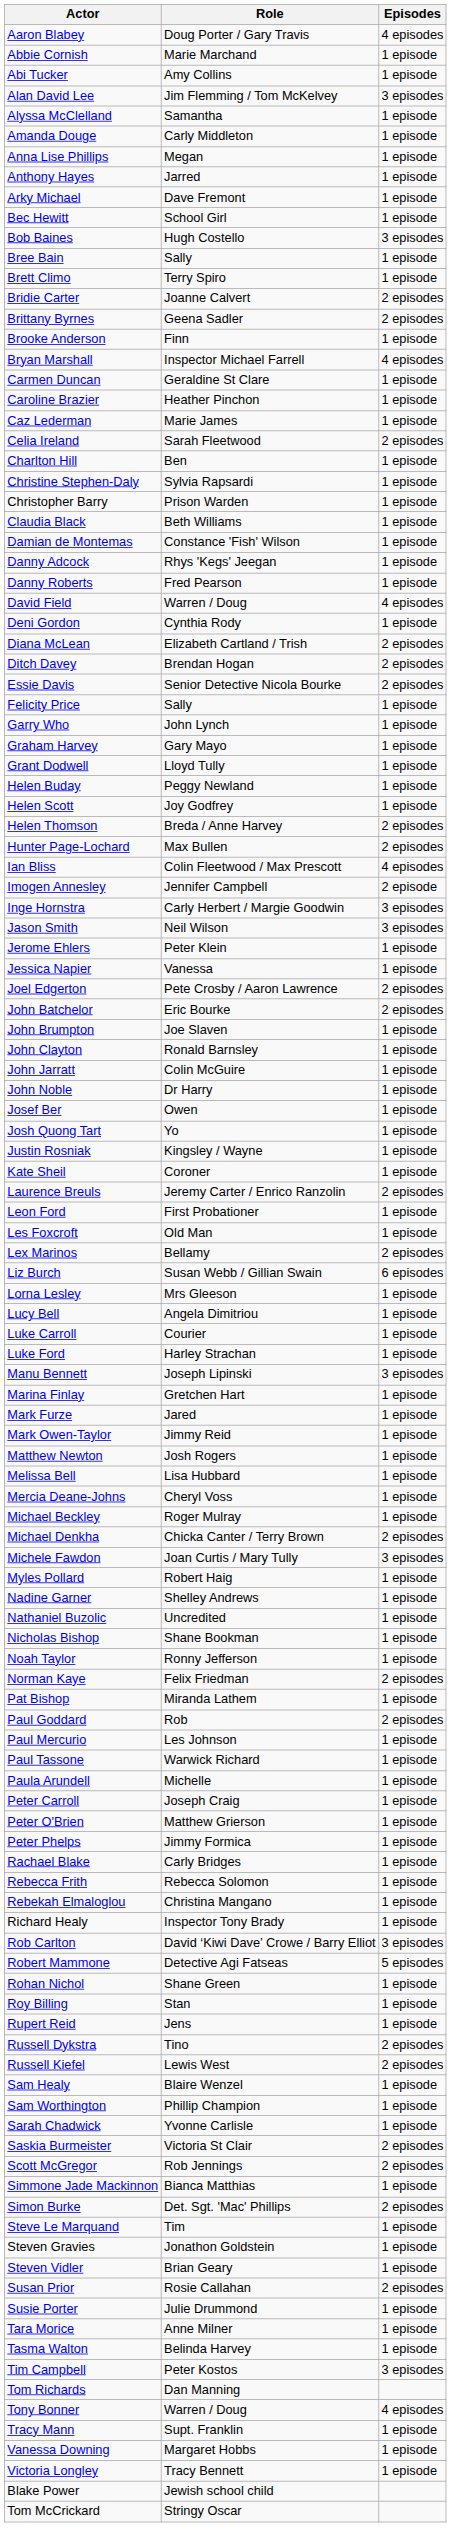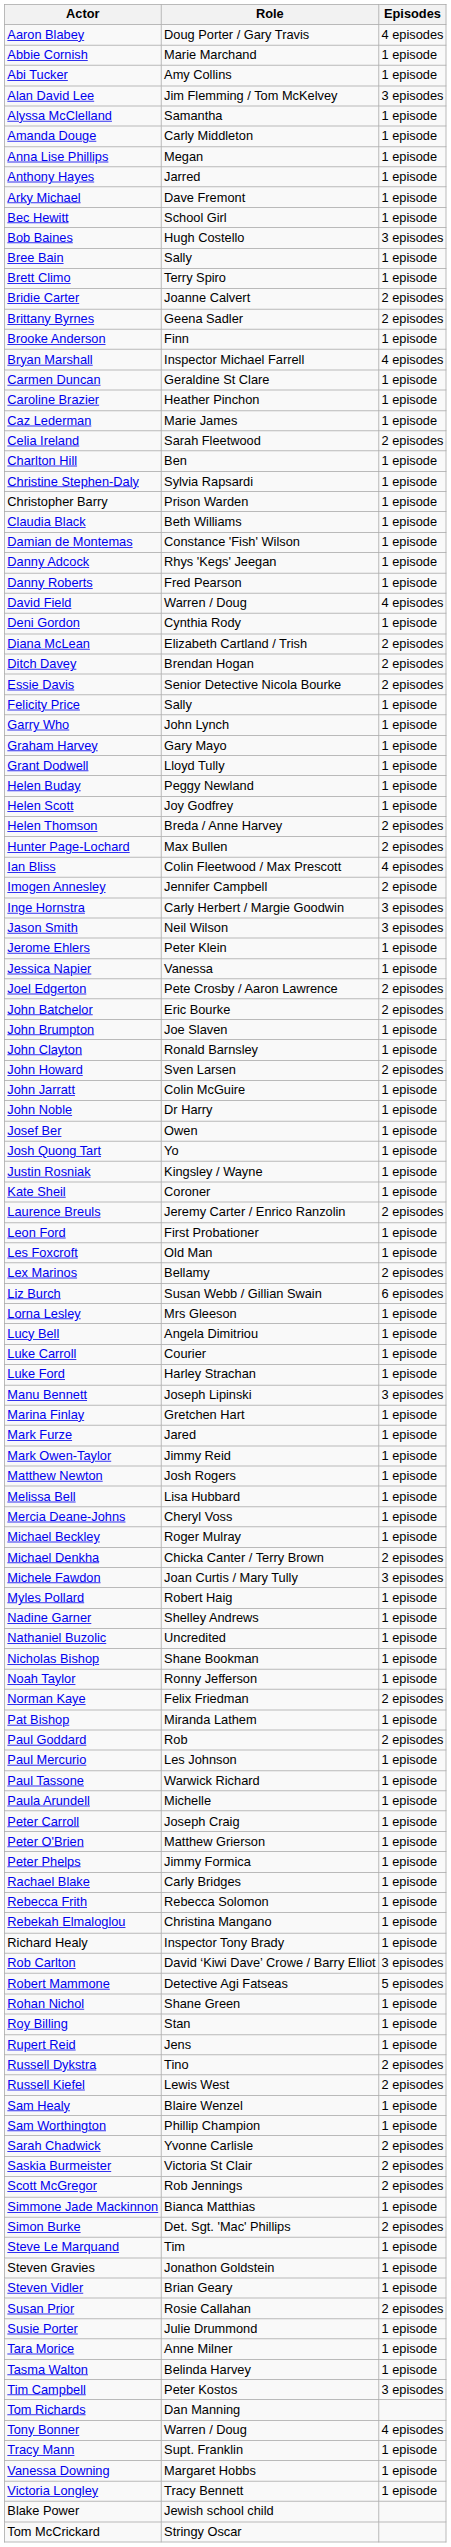 <table class="wikitable">
 <tr>
 <th>Actor</th>
 <th>Role</th>
 <th>Episodes</th>
 </tr>
 <tr>
 <td><a href='#'>Aaron Blabey</a></td>
 <td>Doug Porter / Gary Travis</td>
 <td>4 episodes</td>
 </tr>
 <tr>
 <td><a href='#'>Abbie Cornish</a></td>
 <td>Marie Marchand</td>
 <td>1 episode</td>
 </tr>
 <tr>
 <td><a href='#'>Abi Tucker</a></td>
 <td>Amy Collins</td>
 <td>1 episode</td>
 </tr>
 <tr>
 <td><a href='#'>Alan David Lee</a></td>
 <td>Jim Flemming / Tom McKelvey</td>
 <td>3 episodes</td>
 </tr>
 <tr>
 <td><a href='#'>Alyssa McClelland</a></td>
 <td>Samantha</td>
 <td>1 episode</td>
 </tr>
 <tr>
 <td><a href='#'>Amanda Douge</a></td>
 <td>Carly Middleton</td>
 <td>1 episode</td>
 </tr>
 <tr>
 <td><a href='#'>Anna Lise Phillips</a></td>
 <td>Megan</td>
 <td>1 episode</td>
 </tr>
 <tr>
 <td><a href='#'>Anthony Hayes</a></td>
 <td>Jarred</td>
 <td>1 episode</td>
 </tr>
 <tr>
 <td><a href='#'>Arky Michael</a></td>
 <td>Dave Fremont</td>
 <td>1 episode</td>
 </tr>
 <tr>
 <td><a href='#'>Bec Hewitt</a></td>
 <td>School Girl</td>
 <td>1 episode</td>
 </tr>
 <tr>
 <td><a href='#'>Bob Baines</a></td>
 <td>Hugh Costello</td>
 <td>3 episodes</td>
 </tr>
 <tr>
 <td><a href='#'>Bree Bain</a></td>
 <td>Sally</td>
 <td>1 episode</td>
 </tr>
 <tr>
 <td><a href='#'>Brett Climo</a></td>
 <td>Terry Spiro</td>
 <td>1 episode</td>
 </tr>
 <tr>
 <td><a href='#'>Bridie Carter</a></td>
 <td>Joanne Calvert</td>
 <td>2 episodes</td>
 </tr>
 <tr>
 <td><a href='#'>Brittany Byrnes</a></td>
 <td>Geena Sadler</td>
 <td>2 episodes</td>
 </tr>
 <tr>
 <td><a href='#'>Brooke Anderson</a></td>
 <td>Finn</td>
 <td>1 episode</td>
 </tr>
 <tr>
 <td><a href='#'>Bryan Marshall</a></td>
 <td>Inspector Michael Farrell</td>
 <td>4 episodes</td>
 </tr>
 <tr>
 <td><a href='#'>Carmen Duncan</a></td>
 <td>Geraldine St Clare</td>
 <td>1 episode</td>
 </tr>
 <tr>
 <td><a href='#'>Caroline Brazier</a></td>
 <td>Heather Pinchon</td>
 <td>1 episode</td>
 </tr>
 <tr>
 <td><a href='#'>Caz Lederman</a></td>
 <td>Marie James</td>
 <td>1 episode</td>
 </tr>
 <tr>
 <td><a href='#'>Celia Ireland</a></td>
 <td>Sarah Fleetwood</td>
 <td>2 episodes</td>
 </tr>
 <tr>
 <td><a href='#'>Charlton Hill</a></td>
 <td>Ben</td>
 <td>1 episode</td>
 </tr>
 <tr>
 <td><a href='#'>Christine Stephen-Daly</a></td>
 <td>Sylvia Rapsardi</td>
 <td>1 episode</td>
 </tr>
 <tr>
 <td>Christopher Barry</td>
 <td>Prison Warden</td>
 <td>1 episode</td>
 </tr>
 <tr>
 <td><a href='#'>Claudia Black</a></td>
 <td>Beth Williams</td>
 <td>1 episode</td>
 </tr>
 <tr>
 <td><a href='#'>Damian de Montemas</a></td>
 <td>Constance 'Fish' Wilson</td>
 <td>1 episode</td>
 </tr>
 <tr>
 <td><a href='#'>Danny Adcock</a></td>
 <td>Rhys 'Kegs' Jeegan</td>
 <td>1 episode</td>
 </tr>
 <tr>
 <td><a href='#'>Danny Roberts</a></td>
 <td>Fred Pearson</td>
 <td>1 episode</td>
 </tr>
 <tr>
 <td><a href='#'>David Field</a></td>
 <td>Warren / Doug</td>
 <td>4 episodes</td>
 </tr>
 <tr>
 <td><a href='#'>Deni Gordon</a></td>
 <td>Cynthia Rody</td>
 <td>1 episode</td>
 </tr>
 <tr>
 <td><a href='#'>Diana McLean</a></td>
 <td>Elizabeth Cartland / Trish</td>
 <td>2 episodes</td>
 </tr>
 <tr>
 <td><a href='#'>Ditch Davey</a></td>
 <td>Brendan Hogan</td>
 <td>2 episodes</td>
 </tr>
 <tr>
 <td><a href='#'>Essie Davis</a></td>
 <td>Senior Detective Nicola Bourke</td>
 <td>2 episodes</td>
 </tr>
 <tr>
 <td><a href='#'>Felicity Price</a></td>
 <td>Sally</td>
 <td>1 episode</td>
 </tr>
 <tr>
 <td><a href='#'>Garry Who</a></td>
 <td>John Lynch</td>
 <td>1 episode</td>
 </tr>
 <tr>
 <td><a href='#'>Graham Harvey</a></td>
 <td>Gary Mayo</td>
 <td>1 episode</td>
 </tr>
 <tr>
 <td><a href='#'>Grant Dodwell</a></td>
 <td>Lloyd Tully</td>
 <td>1 episode</td>
 </tr>
 <tr>
 <td><a href='#'>Helen Buday</a></td>
 <td>Peggy Newland</td>
 <td>1 episode</td>
 </tr>
 <tr>
 <td><a href='#'>Helen Scott</a></td>
 <td>Joy Godfrey</td>
 <td>1 episode</td>
 </tr>
 <tr>
 <td><a href='#'>Helen Thomson</a></td>
 <td>Breda / Anne Harvey</td>
 <td>2 episodes</td>
 </tr>
 <tr>
 <td><a href='#'>Hunter Page-Lochard</a></td>
 <td>Max Bullen</td>
 <td>2 episodes</td>
 </tr>
 <tr>
 <td><a href='#'>Ian Bliss</a></td>
 <td>Colin Fleetwood / Max Prescott</td>
 <td>4 episodes</td>
 </tr>
 <tr>
 <td><a href='#'>Imogen Annesley</a></td>
 <td>Jennifer Campbell</td>
 <td>2 episode</td>
 </tr>
 <tr>
 <td><a href='#'>Inge Hornstra</a></td>
 <td>Carly Herbert / Margie Goodwin</td>
 <td>3 episodes</td>
 </tr>
 <tr>
 <td><a href='#'>Jason Smith</a></td>
 <td>Neil Wilson</td>
 <td>3 episodes</td>
 </tr>
 <tr>
 <td><a href='#'>Jerome Ehlers</a></td>
 <td>Peter Klein</td>
 <td>1 episode</td>
 </tr>
 <tr>
 <td><a href='#'>Jessica Napier</a></td>
 <td>Vanessa</td>
 <td>1 episode</td>
 </tr>
 <tr>
 <td><a href='#'>Joel Edgerton</a></td>
 <td>Pete Crosby / Aaron Lawrence</td>
 <td>2 episodes</td>
 </tr>
 <tr>
 <td><a href='#'>John Batchelor</a></td>
 <td>Eric Bourke</td>
 <td>2 episodes</td>
 </tr>
 <tr>
 <td><a href='#'>John Brumpton</a></td>
 <td>Joe Slaven</td>
 <td>1 episode</td>
 </tr>
 <tr>
 <td><a href='#'>John Clayton</a></td>
 <td>Ronald Barnsley</td>
 <td>1 episode</td>
+</tr>
+<tr>
+<td><a href='#'>John Howard</a></td>
+<td>Sven Larsen</td>
+<td>2 episodes</td>
 </tr>
 <tr>
 <td><a href='#'>John Jarratt</a></td>
 <td>Colin McGuire</td>
 <td>1 episode</td>
 </tr>
 <tr>
 <td><a href='#'>John Noble</a></td>
 <td>Dr Harry</td>
 <td>1 episode</td>
 </tr>
 <tr>
 <td><a href='#'>Josef Ber</a></td>
 <td>Owen</td>
 <td>1 episode</td>
 </tr>
 <tr>
 <td><a href='#'>Josh Quong Tart</a></td>
 <td>Yo</td>
 <td>1 episode</td>
 </tr>
 <tr>
 <td><a href='#'>Justin Rosniak</a></td>
 <td>Kingsley / Wayne</td>
 <td>1 episode</td>
 </tr>
 <tr>
 <td><a href='#'>Kate Sheil</a></td>
 <td>Coroner</td>
 <td>1 episode</td>
 </tr>
 <tr>
 <td><a href='#'>Laurence Breuls</a></td>
 <td>Jeremy Carter / Enrico Ranzolin</td>
 <td>2 episodes</td>
 </tr>
 <tr>
 <td><a href='#'>Leon Ford</a></td>
 <td>First Probationer</td>
 <td>1 episode</td>
 </tr>
 <tr>
 <td><a href='#'>Les Foxcroft</a></td>
 <td>Old Man</td>
 <td>1 episode</td>
 </tr>
 <tr>
 <td><a href='#'>Lex Marinos</a></td>
 <td>Bellamy</td>
 <td>2 episodes</td>
 </tr>
 <tr>
 <td><a href='#'>Liz Burch</a></td>
 <td>Susan Webb / Gillian Swain</td>
 <td>6 episodes</td>
 </tr>
 <tr>
 <td><a href='#'>Lorna Lesley</a></td>
 <td>Mrs Gleeson</td>
 <td>1 episode</td>
 </tr>
 <tr>
 <td><a href='#'>Lucy Bell</a></td>
 <td>Angela Dimitriou</td>
 <td>1 episode</td>
 </tr>
 <tr>
 <td><a href='#'>Luke Carroll</a></td>
 <td>Courier</td>
 <td>1 episode</td>
 </tr>
 <tr>
 <td><a href='#'>Luke Ford</a></td>
 <td>Harley Strachan</td>
 <td>1 episode</td>
 </tr>
 <tr>
 <td><a href='#'>Manu Bennett</a></td>
 <td>Joseph Lipinski</td>
 <td>3 episodes</td>
 </tr>
 <tr>
 <td><a href='#'>Marina Finlay</a></td>
 <td>Gretchen Hart</td>
 <td>1 episode</td>
 </tr>
 <tr>
 <td><a href='#'>Mark Furze</a></td>
 <td>Jared</td>
 <td>1 episode</td>
 </tr>
 <tr>
 <td><a href='#'>Mark Owen-Taylor</a></td>
 <td>Jimmy Reid</td>
 <td>1 episode</td>
 </tr>
 <tr>
 <td><a href='#'>Matthew Newton</a></td>
 <td>Josh Rogers</td>
 <td>1 episode</td>
 </tr>
 <tr>
 <td><a href='#'>Melissa Bell</a></td>
 <td>Lisa Hubbard</td>
 <td>1 episode</td>
 </tr>
 <tr>
 <td><a href='#'>Mercia Deane-Johns</a></td>
 <td>Cheryl Voss</td>
 <td>1 episode</td>
 </tr>
 <tr>
 <td><a href='#'>Michael Beckley</a></td>
 <td>Roger Mulray</td>
 <td>1 episode</td>
 </tr>
 <tr>
 <td><a href='#'>Michael Denkha</a></td>
 <td>Chicka Canter / Terry Brown</td>
 <td>2 episodes</td>
 </tr>
 <tr>
 <td><a href='#'>Michele Fawdon</a></td>
 <td>Joan Curtis / Mary Tully</td>
 <td>3 episodes</td>
 </tr>
 <tr>
 <td><a href='#'>Myles Pollard</a></td>
 <td>Robert Haig</td>
 <td>1 episode</td>
 </tr>
 <tr>
 <td><a href='#'>Nadine Garner</a></td>
 <td>Shelley Andrews</td>
 <td>1 episode</td>
 </tr>
 <tr>
 <td><a href='#'>Nathaniel Buzolic</a></td>
 <td>Uncredited</td>
 <td>1 episode</td>
 </tr>
 <tr>
 <td><a href='#'>Nicholas Bishop</a></td>
 <td>Shane Bookman</td>
 <td>1 episode</td>
 </tr>
 <tr>
 <td><a href='#'>Noah Taylor</a></td>
 <td>Ronny Jefferson</td>
 <td>1 episode</td>
 </tr>
 <tr>
 <td><a href='#'>Norman Kaye</a></td>
 <td>Felix Friedman</td>
 <td>2 episodes</td>
 </tr>
 <tr>
 <td><a href='#'>Pat Bishop</a></td>
 <td>Miranda Lathem</td>
 <td>1 episode</td>
 </tr>
 <tr>
 <td><a href='#'>Paul Goddard</a></td>
 <td>Rob</td>
 <td>2 episodes</td>
 </tr>
 <tr>
 <td><a href='#'>Paul Mercurio</a></td>
 <td>Les Johnson</td>
 <td>1 episode</td>
 </tr>
 <tr>
 <td><a href='#'>Paul Tassone</a></td>
 <td>Warwick Richard</td>
 <td>1 episode</td>
 </tr>
 <tr>
 <td><a href='#'>Paula Arundell</a></td>
 <td>Michelle</td>
 <td>1 episode</td>
 </tr>
 <tr>
 <td><a href='#'>Peter Carroll</a></td>
 <td>Joseph Craig</td>
 <td>1 episode</td>
 </tr>
 <tr>
 <td><a href='#'>Peter O'Brien</a></td>
 <td>Matthew Grierson</td>
 <td>1 episode</td>
 </tr>
 <tr>
 <td><a href='#'>Peter Phelps</a></td>
 <td>Jimmy Formica</td>
 <td>1 episode</td>
 </tr>
 <tr>
 <td><a href='#'>Rachael Blake</a></td>
 <td>Carly Bridges</td>
 <td>1 episode</td>
 </tr>
 <tr>
 <td><a href='#'>Rebecca Frith</a></td>
 <td>Rebecca Solomon</td>
 <td>1 episode</td>
 </tr>
 <tr>
 <td><a href='#'>Rebekah Elmaloglou</a></td>
 <td>Christina Mangano</td>
 <td>1 episode</td>
 </tr>
 <tr>
 <td>Richard Healy</td>
 <td>Inspector Tony Brady</td>
 <td>1 episode</td>
 </tr>
 <tr>
 <td><a href='#'>Rob Carlton</a></td>
 <td>David ‘Kiwi Dave’ Crowe / Barry Elliot</td>
 <td>3 episodes</td>
 </tr>
 <tr>
 <td><a href='#'>Robert Mammone</a></td>
 <td>Detective Agi Fatseas</td>
 <td>5 episodes</td>
 </tr>
 <tr>
 <td><a href='#'>Rohan Nichol</a></td>
 <td>Shane Green</td>
 <td>1 episode</td>
 </tr>
 <tr>
 <td><a href='#'>Roy Billing</a></td>
 <td>Stan</td>
 <td>1 episode</td>
 </tr>
 <tr>
 <td><a href='#'>Rupert Reid</a></td>
 <td>Jens</td>
 <td>1 episode</td>
 </tr>
 <tr>
 <td><a href='#'>Russell Dykstra</a></td>
 <td>Tino</td>
 <td>2 episodes</td>
 </tr>
 <tr>
 <td><a href='#'>Russell Kiefel</a></td>
 <td>Lewis West</td>
 <td>2 episodes</td>
 </tr>
 <tr>
 <td><a href='#'>Sam Healy</a></td>
 <td>Blaire Wenzel</td>
 <td>1 episode</td>
 </tr>
 <tr>
 <td><a href='#'>Sam Worthington</a></td>
 <td>Phillip Champion</td>
 <td>1 episode</td>
 </tr>
 <tr>
 <td><a href='#'>Sarah Chadwick</a></td>
 <td>Yvonne Carlisle</td>
-<td>1 episode</td>
+<td>2 episodes</td>
 </tr>
 <tr>
 <td><a href='#'>Saskia Burmeister</a></td>
 <td>Victoria St Clair</td>
 <td>2 episodes</td>
 </tr>
 <tr>
 <td><a href='#'>Scott McGregor</a></td>
 <td>Rob Jennings</td>
 <td>2 episodes</td>
 </tr>
 <tr>
 <td><a href='#'>Simmone Jade Mackinnon</a></td>
 <td>Bianca Matthias</td>
 <td>1 episode</td>
 </tr>
 <tr>
 <td><a href='#'>Simon Burke</a></td>
 <td>Det. Sgt. 'Mac' Phillips</td>
 <td>2 episodes</td>
 </tr>
 <tr>
 <td><a href='#'>Steve Le Marquand</a></td>
 <td>Tim</td>
 <td>1 episode</td>
 </tr>
 <tr>
 <td>Steven Gravies</td>
 <td>Jonathon Goldstein</td>
 <td>1 episode</td>
 </tr>
 <tr>
 <td><a href='#'>Steven Vidler</a></td>
 <td>Brian Geary</td>
 <td>1 episode</td>
 </tr>
 <tr>
 <td><a href='#'>Susan Prior</a></td>
 <td>Rosie Callahan</td>
 <td>2 episodes</td>
 </tr>
 <tr>
 <td><a href='#'>Susie Porter</a></td>
 <td>Julie Drummond</td>
 <td>1 episode</td>
 </tr>
 <tr>
 <td><a href='#'>Tara Morice</a></td>
 <td>Anne Milner</td>
 <td>1 episode</td>
 </tr>
 <tr>
 <td><a href='#'>Tasma Walton</a></td>
 <td>Belinda Harvey</td>
 <td>1 episode</td>
 </tr>
 <tr>
 <td><a href='#'>Tim Campbell</a></td>
 <td>Peter Kostos</td>
 <td>3 episodes</td>
 </tr>
 <tr>
 <td><a href='#'>Tom Richards</a></td>
 <td>Dan Manning</td>
 <td></td>
 </tr>
 <tr>
 <td><a href='#'>Tony Bonner</a></td>
 <td>Warren / Doug</td>
 <td>4 episodes</td>
 </tr>
 <tr>
 <td><a href='#'>Tracy Mann</a></td>
 <td>Supt. Franklin</td>
 <td>1 episode</td>
 </tr>
 <tr>
 <td><a href='#'>Vanessa Downing</a></td>
 <td>Margaret Hobbs</td>
 <td>1 episode</td>
 </tr>
 <tr>
 <td><a href='#'>Victoria Longley</a></td>
 <td>Tracy Bennett</td>
 <td>1 episode</td>
 </tr>
 <tr>
 <td>Blake Power</td>
 <td>Jewish school child</td>
 <td></td>
 </tr>
 <tr>
 <td>Tom McCrickard</td>
 <td>Stringy Oscar</td>
 <td></td>
 </tr>
 </table>
